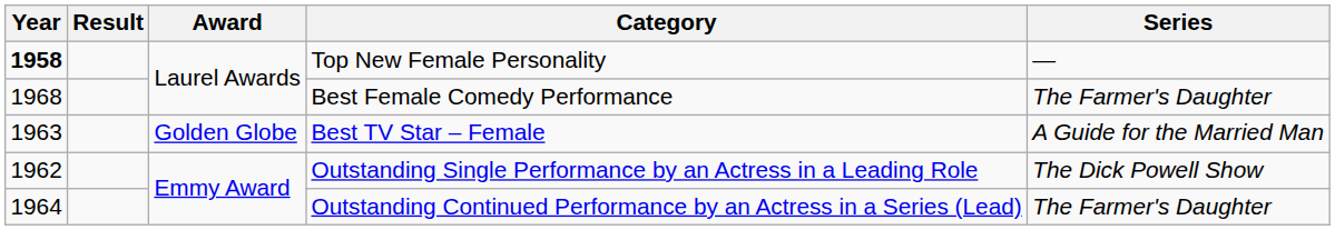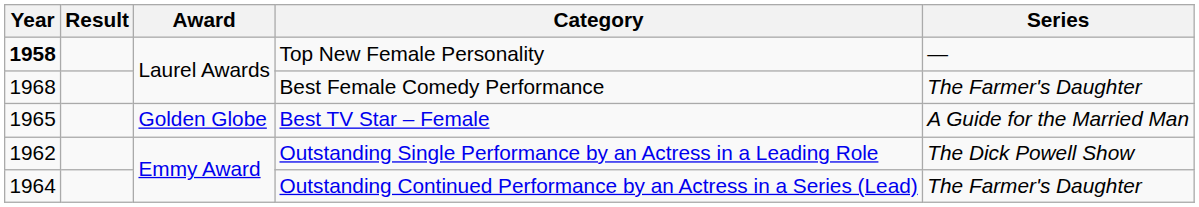 <table class="wikitable">
 <tr>
 <th>Year</th>
 <th>Result</th>
 <th>Award</th>
 <th>Category</th>
 <th>Series</th>
 </tr>
 <tr>
 <td><strong>1958</strong></td>
 <td></td>
 <td rowspan=2>Laurel Awards</td>
 <td>Top New Female Personality</td>
 <td>—</td>
 </tr>
 <tr>
 <td>1968</td>
 <td></td>
 <td>Best Female Comedy Performance</td>
 <td><em>The Farmer's Daughter</em></td>
 </tr>
 <tr>
-<td>1963</td>
+<td>1965</td>
 <td></td>
 <td><a href='#'>Golden Globe</a></td>
 <td><a href='#'>Best TV Star – Female</a></td>
 <td><em>A Guide for the Married Man</em></td>
 </tr>
 <tr>
 <td>1962</td>
 <td></td>
 <td rowspan=2><a href='#'>Emmy Award</a></td>
 <td><a href='#'>Outstanding Single Performance by an Actress in a Leading Role</a></td>
 <td><em>The Dick Powell Show</em></td>
 </tr>
 <tr>
 <td>1964</td>
 <td></td>
 <td><a href='#'>Outstanding Continued Performance by an Actress in a Series (Lead)</a></td>
 <td><em>The Farmer's Daughter</em></td>
 </tr>
 </table>
